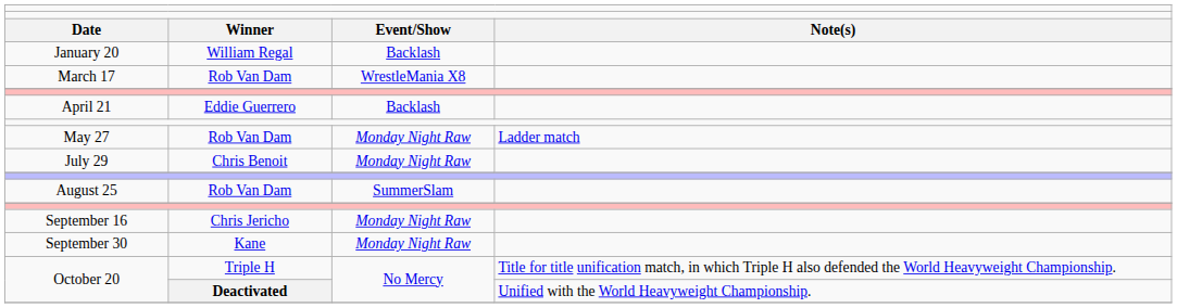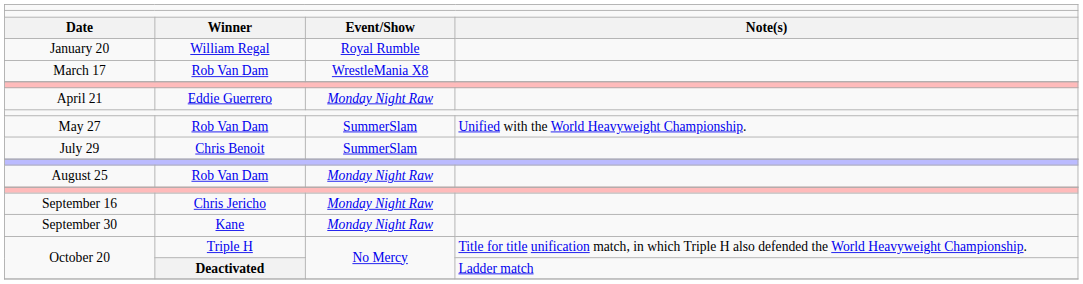 <table class="wikitable" style="text-align:center; width:100%;">
 <tr>
 <td colspan="5"></td>
 </tr>
 <tr>
 <td colspan="5"><strong></strong></td>
 </tr>
 <tr>
 <th width=14%>Date</th>
 <th width=14%>Winner</th>
 <th width=14%>Event/Show</th>
 <th width=58%>Note(s)</th>
 </tr>
 <tr>
 <td>January 20</td>
 <td><a href='#'>William Regal</a></td>
-<td><a href='#'>Backlash</a></td>
+<td><a href='#'>Royal Rumble</a></td>
 <td></td>
 </tr>
 <tr>
 <td>March 17</td>
 <td><a href='#'>Rob Van Dam</a></td>
 <td><a href='#'>WrestleMania X8</a></td>
 <td></td>
 </tr>
 <tr>
 </tr>
 <tr style="background:#FBB;">
 <td colspan="5"></td>
 </tr>
 <tr>
 <td>April 21</td>
 <td><a href='#'>Eddie Guerrero</a></td>
-<td><a href='#'>Backlash</a></td>
+<td><em><a href='#'>Monday Night Raw</a></em></td>
 <td align=left></td>
 </tr>
 <tr>
 <td colspan="5"></td>
 </tr>
 <tr>
 <td>May 27</td>
 <td><a href='#'>Rob Van Dam</a></td>
-<td><em><a href='#'>Monday Night Raw</a></em></td>
-<td align=left><a href='#'>Ladder match</a></td>
+<td><a href='#'>SummerSlam</a></td>
+<td align=left><a href='#'>Unified</a> with the <a href='#'>World Heavyweight Championship</a>.</td>
 </tr>
 <tr>
 <td>July 29</td>
 <td><a href='#'>Chris Benoit</a></td>
-<td><em><a href='#'>Monday Night Raw</a></em></td>
+<td><a href='#'>SummerSlam</a></td>
 <td></td>
 </tr>
 <tr>
 </tr>
 <tr style="background:#BBF;">
 <td colspan="5"></td>
 </tr>
 <tr>
 <td>August 25</td>
 <td><a href='#'>Rob Van Dam</a></td>
-<td><a href='#'>SummerSlam</a></td>
+<td><em><a href='#'>Monday Night Raw</a></em></td>
 <td></td>
 </tr>
 <tr>
 </tr>
 <tr style="background:#FBB;">
 <td colspan="5"></td>
 </tr>
 <tr>
 <td>September 16</td>
 <td><a href='#'>Chris Jericho</a></td>
 <td><em><a href='#'>Monday Night Raw</a></em></td>
 <td></td>
 </tr>
 <tr>
 <td>September 30</td>
 <td><a href='#'>Kane</a></td>
 <td><em><a href='#'>Monday Night Raw</a></em></td>
 <td></td>
 </tr>
 <tr>
 <td rowspan=2>October 20</td>
 <td><a href='#'>Triple H</a></td>
 <td rowspan=2><a href='#'>No Mercy</a></td>
 <td align=left><a href='#'>Title for title</a> <a href='#'>unification</a> match, in which Triple H also defended the <a href='#'>World Heavyweight Championship</a>.</td>
 </tr>
 <tr>
 <th>Deactivated</th>
-<td align=left><a href='#'>Unified</a> with the <a href='#'>World Heavyweight Championship</a>.</td>
+<td align=left><a href='#'>Ladder match</a></td>
 </tr>
 <tr>
 </tr>
 </table>
